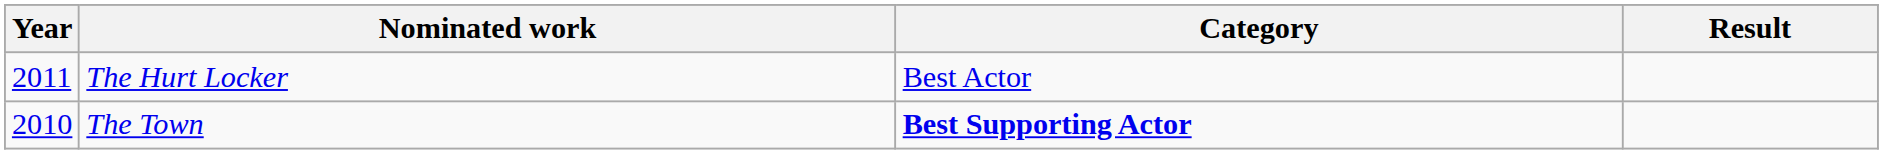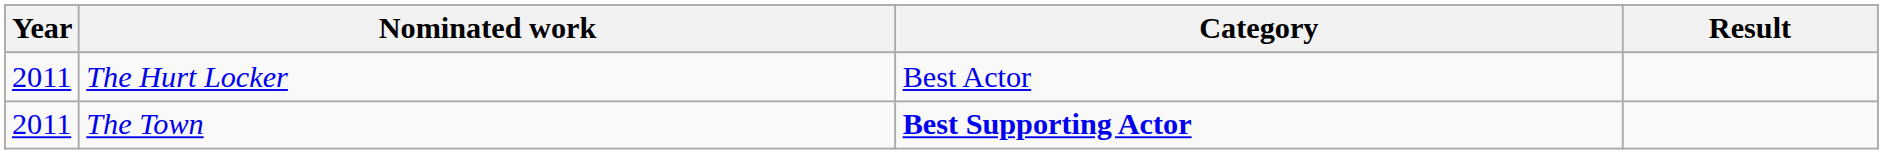 <table class="wikitable sortable" width="50%">
 <tr>
 <th width="1%">Year</th>
 <th width="45%">Nominated work</th>
 <th width="40%">Category</th>
 <th width="14%">Result</th>
 </tr>
 <tr>
 <td><a href='#'>2011</a></td>
 <td><em><a href='#'>The Hurt Locker</a></em></td>
 <td><a href='#'>Best Actor</a></td>
 <td></td>
 </tr>
 <tr>
-<td><a href='#'>2010</a></td>
+<td><a href='#'>2011</a></td>
 <td><em><a href='#'>The Town</a></em></td>
 <td><strong><a href='#'>Best Supporting Actor</a></strong></td>
 <td></td>
 </tr>
 </table>
